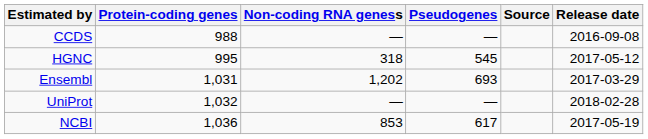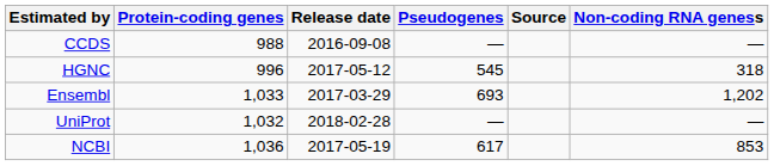 <table class="wikitable" style="text-align:right">
 <tr>
 <th>Estimated by</th>
 <th><a href='#'>Protein-coding genes</a></th>
-<th><a href='#'>Non-coding RNA genes</a>s</th>
+<th>Release date</th>
 <th><a href='#'>Pseudogenes</a></th>
 <th>Source</th>
-<th>Release date</th>
+<th><a href='#'>Non-coding RNA genes</a>s</th>
 </tr>
 <tr>
 <td><a href='#'>CCDS</a></td>
 <td>988</td>
-<td>—</td>
+<td>2016-09-08</td>
 <td>—</td>
 <td style="text-align:center"></td>
-<td>2016-09-08</td>
+<td>—</td>
 </tr>
 <tr>
 <td><a href='#'>HGNC</a></td>
-<td>995</td>
-<td>318</td>
+<td>996</td>
+<td>2017-05-12</td>
 <td>545</td>
 <td style="text-align:center"></td>
-<td>2017-05-12</td>
+<td>318</td>
 </tr>
 <tr>
 <td><a href='#'>Ensembl</a></td>
-<td>1,031</td>
-<td>1,202</td>
+<td>1,033</td>
+<td>2017-03-29</td>
 <td>693</td>
 <td style="text-align:center"></td>
-<td>2017-03-29</td>
+<td>1,202</td>
 </tr>
 <tr>
 <td><a href='#'>UniProt</a></td>
 <td>1,032</td>
-<td>—</td>
+<td>2018-02-28</td>
 <td>—</td>
 <td style="text-align:center"></td>
-<td>2018-02-28</td>
+<td>—</td>
 </tr>
 <tr>
 <td><a href='#'>NCBI</a></td>
 <td>1,036</td>
-<td>853</td>
+<td>2017-05-19</td>
 <td>617</td>
 <td style="text-align:center"></td>
-<td>2017-05-19</td>
+<td>853</td>
 </tr>
 </table>
